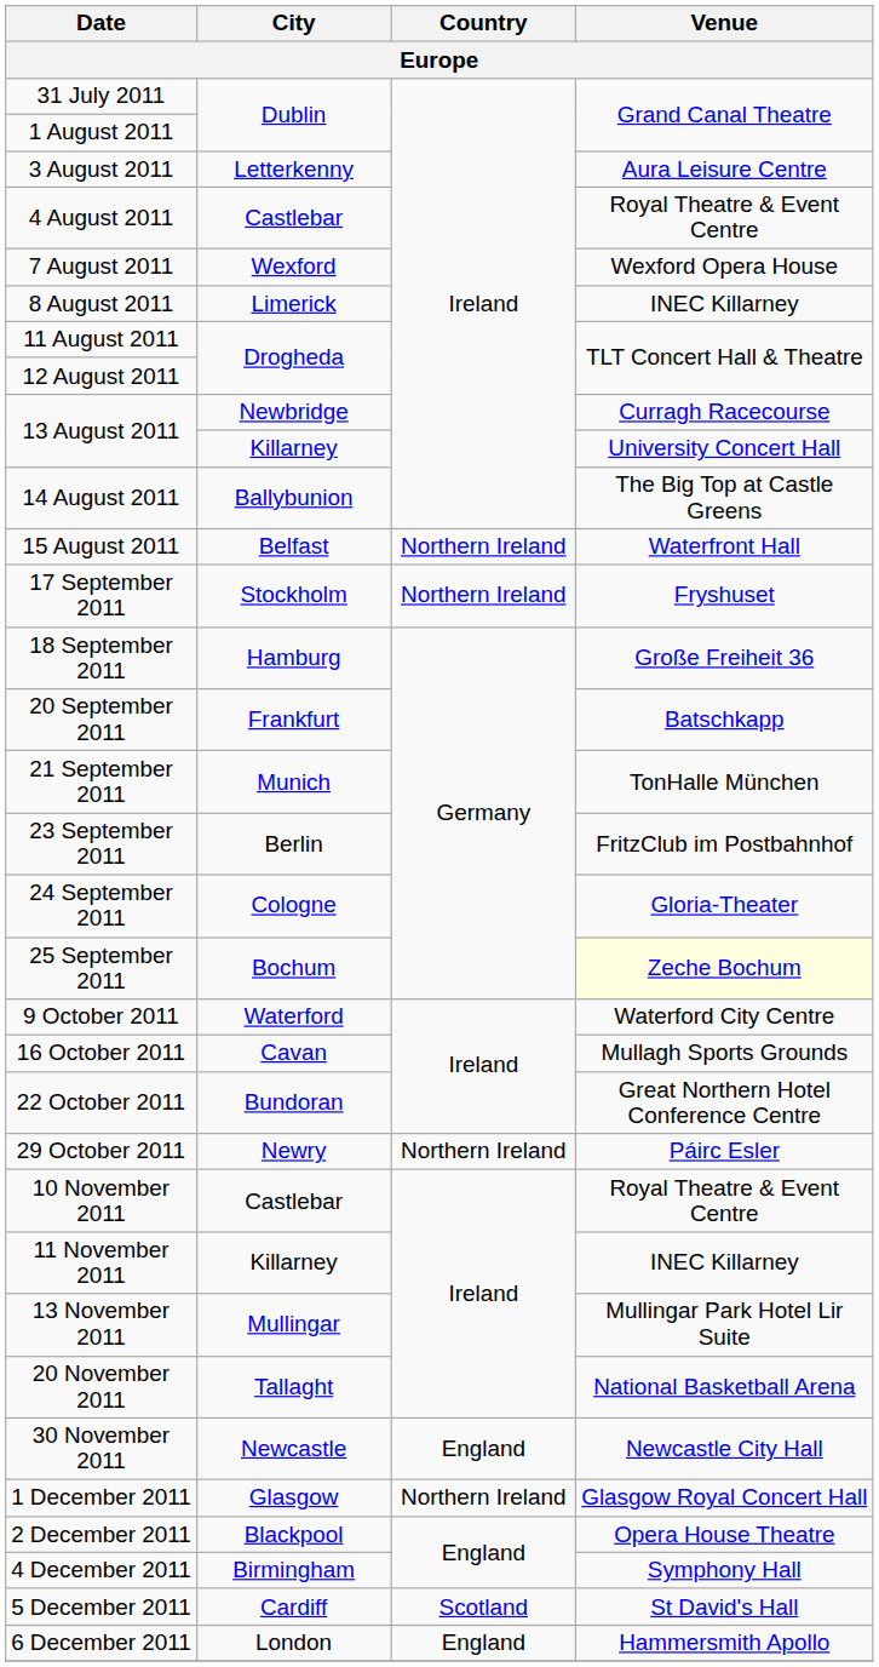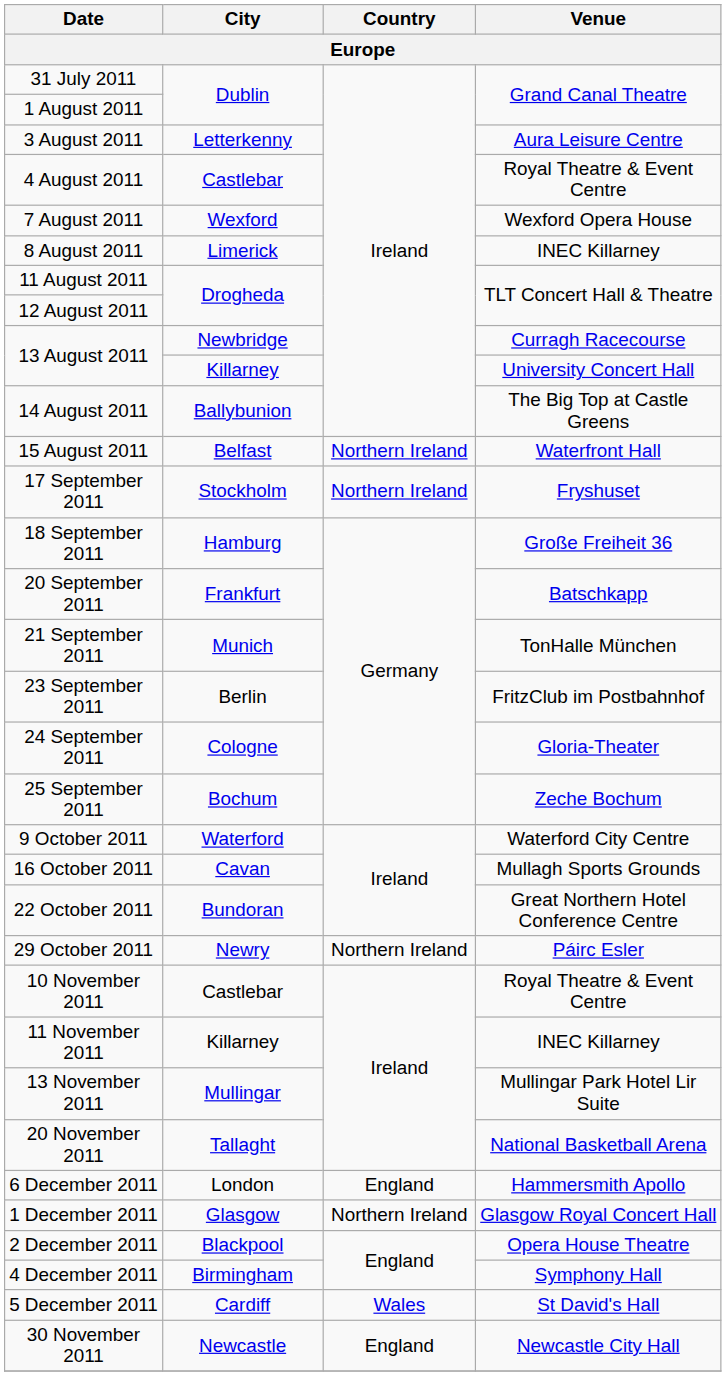 <table class="wikitable" style="text-align:center;">
 <tr>
 <th style="width:150px;">Date</th>
 <th style="width:150px;">City</th>
 <th style="width:150px;">Country</th>
 <th style="width:250px;">Venue</th>
 </tr>
 <tr>
 <th colspan="4">Europe</th>
 </tr>
 <tr>
 <td>31 July 2011</td>
 <td rowspan="2"><a href='#'>Dublin</a></td>
 <td rowspan="11">Ireland</td>
 <td rowspan="2"><a href='#'>Grand Canal Theatre</a></td>
 </tr>
 <tr>
 <td>1 August 2011</td>
 </tr>
 <tr>
 <td>3 August 2011</td>
 <td><a href='#'>Letterkenny</a></td>
 <td><a href='#'>Aura Leisure Centre</a></td>
 </tr>
 <tr>
 <td>4 August 2011</td>
 <td><a href='#'>Castlebar</a></td>
 <td>Royal Theatre & Event Centre</td>
 </tr>
 <tr>
 <td>7 August 2011</td>
 <td><a href='#'>Wexford</a></td>
 <td>Wexford Opera House</td>
 </tr>
 <tr>
 <td>8 August 2011</td>
 <td><a href='#'>Limerick</a></td>
 <td>INEC Killarney</td>
 </tr>
 <tr>
 <td>11 August 2011</td>
 <td rowspan="2"><a href='#'>Drogheda</a></td>
 <td rowspan="2">TLT Concert Hall & Theatre</td>
 </tr>
 <tr>
 <td>12 August 2011</td>
 </tr>
 <tr>
 <td rowspan="2">13 August 2011</td>
 <td><a href='#'>Newbridge</a></td>
 <td><a href='#'>Curragh Racecourse</a></td>
 </tr>
 <tr>
 <td><a href='#'>Killarney</a></td>
 <td><a href='#'>University Concert Hall</a></td>
 </tr>
 <tr>
 <td>14 August 2011</td>
 <td><a href='#'>Ballybunion</a></td>
 <td>The Big Top at Castle Greens</td>
 </tr>
 <tr>
 <td>15 August 2011</td>
 <td><a href='#'>Belfast</a></td>
 <td><a href='#'>Northern Ireland</a></td>
 <td><a href='#'>Waterfront Hall</a></td>
 </tr>
 <tr>
 <td>17 September 2011</td>
 <td><a href='#'>Stockholm</a></td>
 <td><a href='#'>Northern Ireland</a></td>
 <td><a href='#'>Fryshuset</a></td>
 </tr>
 <tr>
 <td>18 September 2011</td>
 <td><a href='#'>Hamburg</a></td>
 <td rowspan="6">Germany</td>
 <td><a href='#'>Große Freiheit 36</a></td>
 </tr>
 <tr>
 <td>20 September 2011</td>
 <td><a href='#'>Frankfurt</a></td>
 <td><a href='#'>Batschkapp</a></td>
 </tr>
 <tr>
 <td>21 September 2011</td>
 <td><a href='#'>Munich</a></td>
 <td>TonHalle München</td>
 </tr>
 <tr>
 <td>23 September 2011</td>
 <td>Berlin</td>
 <td>FritzClub im Postbahnhof</td>
 </tr>
 <tr>
 <td>24 September 2011</td>
 <td><a href='#'>Cologne</a></td>
 <td><a href='#'>Gloria-Theater</a></td>
 </tr>
 <tr>
 <td>25 September 2011</td>
 <td><a href='#'>Bochum</a></td>
-<td style="background: lightyellow;"><a href='#'>Zeche Bochum</a></td>
+<td><a href='#'>Zeche Bochum</a></td>
 </tr>
 <tr>
 <td>9 October 2011</td>
 <td><a href='#'>Waterford</a></td>
 <td rowspan="3">Ireland</td>
 <td>Waterford City Centre</td>
 </tr>
 <tr>
 <td>16 October 2011</td>
 <td><a href='#'>Cavan</a></td>
 <td>Mullagh Sports Grounds</td>
 </tr>
 <tr>
 <td>22 October 2011</td>
 <td><a href='#'>Bundoran</a></td>
 <td>Great Northern Hotel Conference Centre</td>
 </tr>
 <tr>
 <td>29 October 2011</td>
 <td><a href='#'>Newry</a></td>
 <td>Northern Ireland</td>
 <td><a href='#'>Páirc Esler</a></td>
 </tr>
 <tr>
 <td>10 November 2011</td>
 <td>Castlebar</td>
 <td rowspan="4">Ireland</td>
 <td>Royal Theatre & Event Centre</td>
 </tr>
 <tr>
 <td>11 November 2011</td>
 <td>Killarney</td>
 <td>INEC Killarney</td>
 </tr>
 <tr>
 <td>13 November 2011</td>
 <td><a href='#'>Mullingar</a></td>
 <td>Mullingar Park Hotel Lir Suite</td>
 </tr>
 <tr>
 <td>20 November 2011</td>
 <td><a href='#'>Tallaght</a></td>
 <td><a href='#'>National Basketball Arena</a></td>
 </tr>
 <tr>
-<td>30 November 2011</td>
-<td><a href='#'>Newcastle</a></td>
+<td>6 December 2011</td>
+<td>London</td>
 <td>England</td>
-<td><a href='#'>Newcastle City Hall</a></td>
+<td><a href='#'>Hammersmith Apollo</a></td>
 </tr>
 <tr>
 <td>1 December 2011</td>
 <td><a href='#'>Glasgow</a></td>
 <td>Northern Ireland</td>
 <td><a href='#'>Glasgow Royal Concert Hall</a></td>
 </tr>
 <tr>
 <td>2 December 2011</td>
 <td><a href='#'>Blackpool</a></td>
 <td rowspan="2">England</td>
 <td><a href='#'>Opera House Theatre</a></td>
 </tr>
 <tr>
 <td>4 December 2011</td>
 <td><a href='#'>Birmingham</a></td>
 <td><a href='#'>Symphony Hall</a></td>
 </tr>
 <tr>
 <td>5 December 2011</td>
 <td><a href='#'>Cardiff</a></td>
-<td><a href='#'>Scotland</a></td>
+<td><a href='#'>Wales</a></td>
 <td><a href='#'>St David's Hall</a></td>
 </tr>
 <tr>
-<td>6 December 2011</td>
-<td>London</td>
+<td>30 November 2011</td>
+<td><a href='#'>Newcastle</a></td>
 <td>England</td>
-<td><a href='#'>Hammersmith Apollo</a></td>
+<td><a href='#'>Newcastle City Hall</a></td>
 </tr>
 <tr>
 </tr>
 </table>
